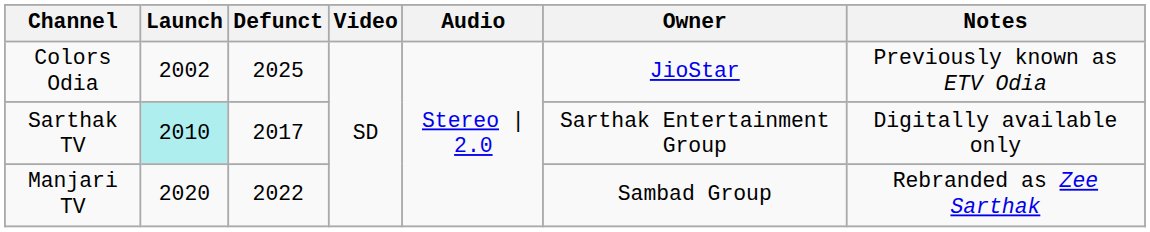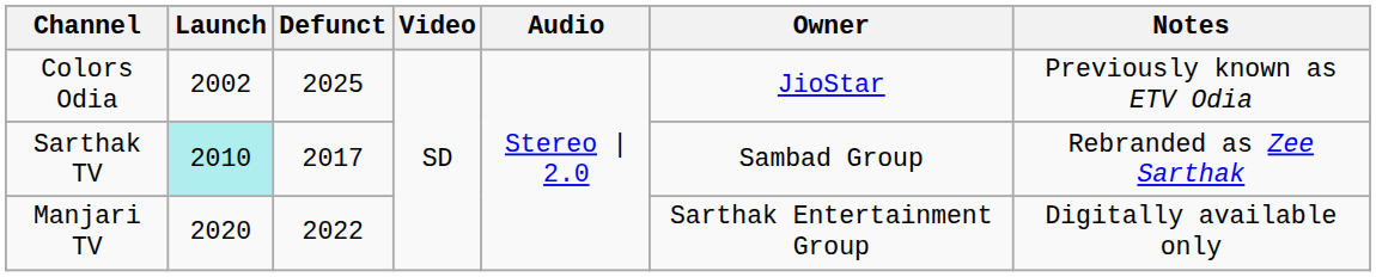 <table class="wikitable sortable" style="border-collapse:collapse; font-size: 90%; text-align:center" width="100%">
 <tr>
 <th>Channel</th>
 <th>Launch</th>
 <th>Defunct</th>
 <th>Video</th>
 <th>Audio</th>
 <th>Owner</th>
 <th>Notes</th>
 </tr>
 <tr>
 <td>Colors Odia</td>
 <td>2002</td>
 <td>2025</td>
 <td rowspan="5">SD</td>
 <td rowspan="5"><a href='#'>Stereo</a> | <a href='#'>2.0</a></td>
 <td><a href='#'>JioStar</a></td>
 <td>Previously known as <em>ETV Odia</em></td>
 </tr>
 <tr>
 <td>Sarthak TV</td>
 <td style="background: paleturquoise;">2010</td>
 <td>2017</td>
-<td>Sarthak Entertainment Group</td>
-<td>Digitally available only</td>
+<td>Sambad Group</td>
+<td>Rebranded as <em><a href='#'>Zee Sarthak</a></em></td>
 </tr>
 <tr>
 <td>Manjari TV</td>
 <td>2020</td>
 <td>2022</td>
-<td>Sambad Group</td>
-<td>Rebranded as <em><a href='#'>Zee Sarthak</a></em></td>
+<td>Sarthak Entertainment Group</td>
+<td>Digitally available only</td>
 </tr>
 </table>
